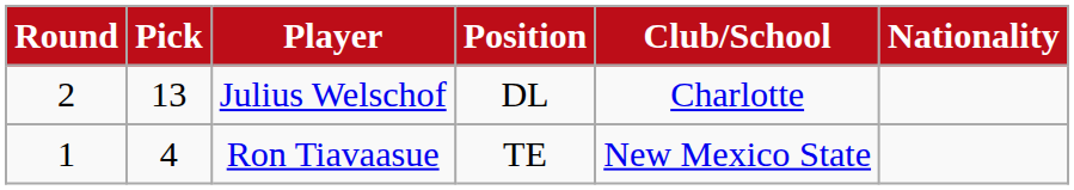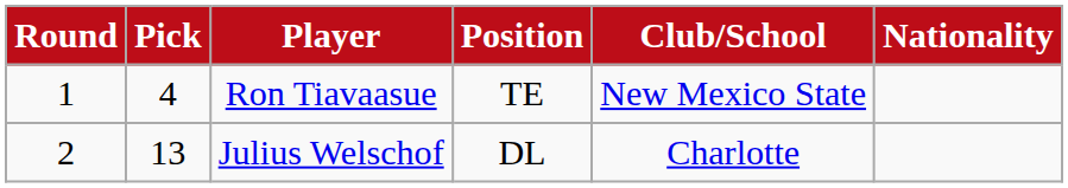 <table class="wikitable" style="font-size: 95%;">
 <tr>
 <th style="background:#BD0D18;color:#FFFFFF;">Round</th>
 <th style="background:#BD0D18;color:#FFFFFF;">Pick</th>
 <th style="background:#BD0D18;color:#FFFFFF;">Player</th>
 <th style="background:#BD0D18;color:#FFFFFF;">Position</th>
 <th style="background:#BD0D18;color:#FFFFFF;">Club/School</th>
 <th style="background:#BD0D18;color:#FFFFFF;">Nationality</th>
 </tr>
 <tr align="center">
+<td align=center>1</td>
+<td>4</td>
+<td><a href='#'>Ron Tiavaasue</a></td>
+<td>TE</td>
+<td><a href='#'>New Mexico State</a></td>
+<td></td>
+</tr>
+<tr align="center">
 <td align=center>2</td>
 <td>13</td>
 <td><a href='#'>Julius Welschof</a></td>
 <td>DL</td>
 <td><a href='#'>Charlotte</a></td>
 <td></td>
 </tr>
-<tr align="center">
-<td align=center>1</td>
-<td>4</td>
-<td><a href='#'>Ron Tiavaasue</a></td>
-<td>TE</td>
-<td><a href='#'>New Mexico State</a></td>
-<td></td>
-</tr>
 </table>
